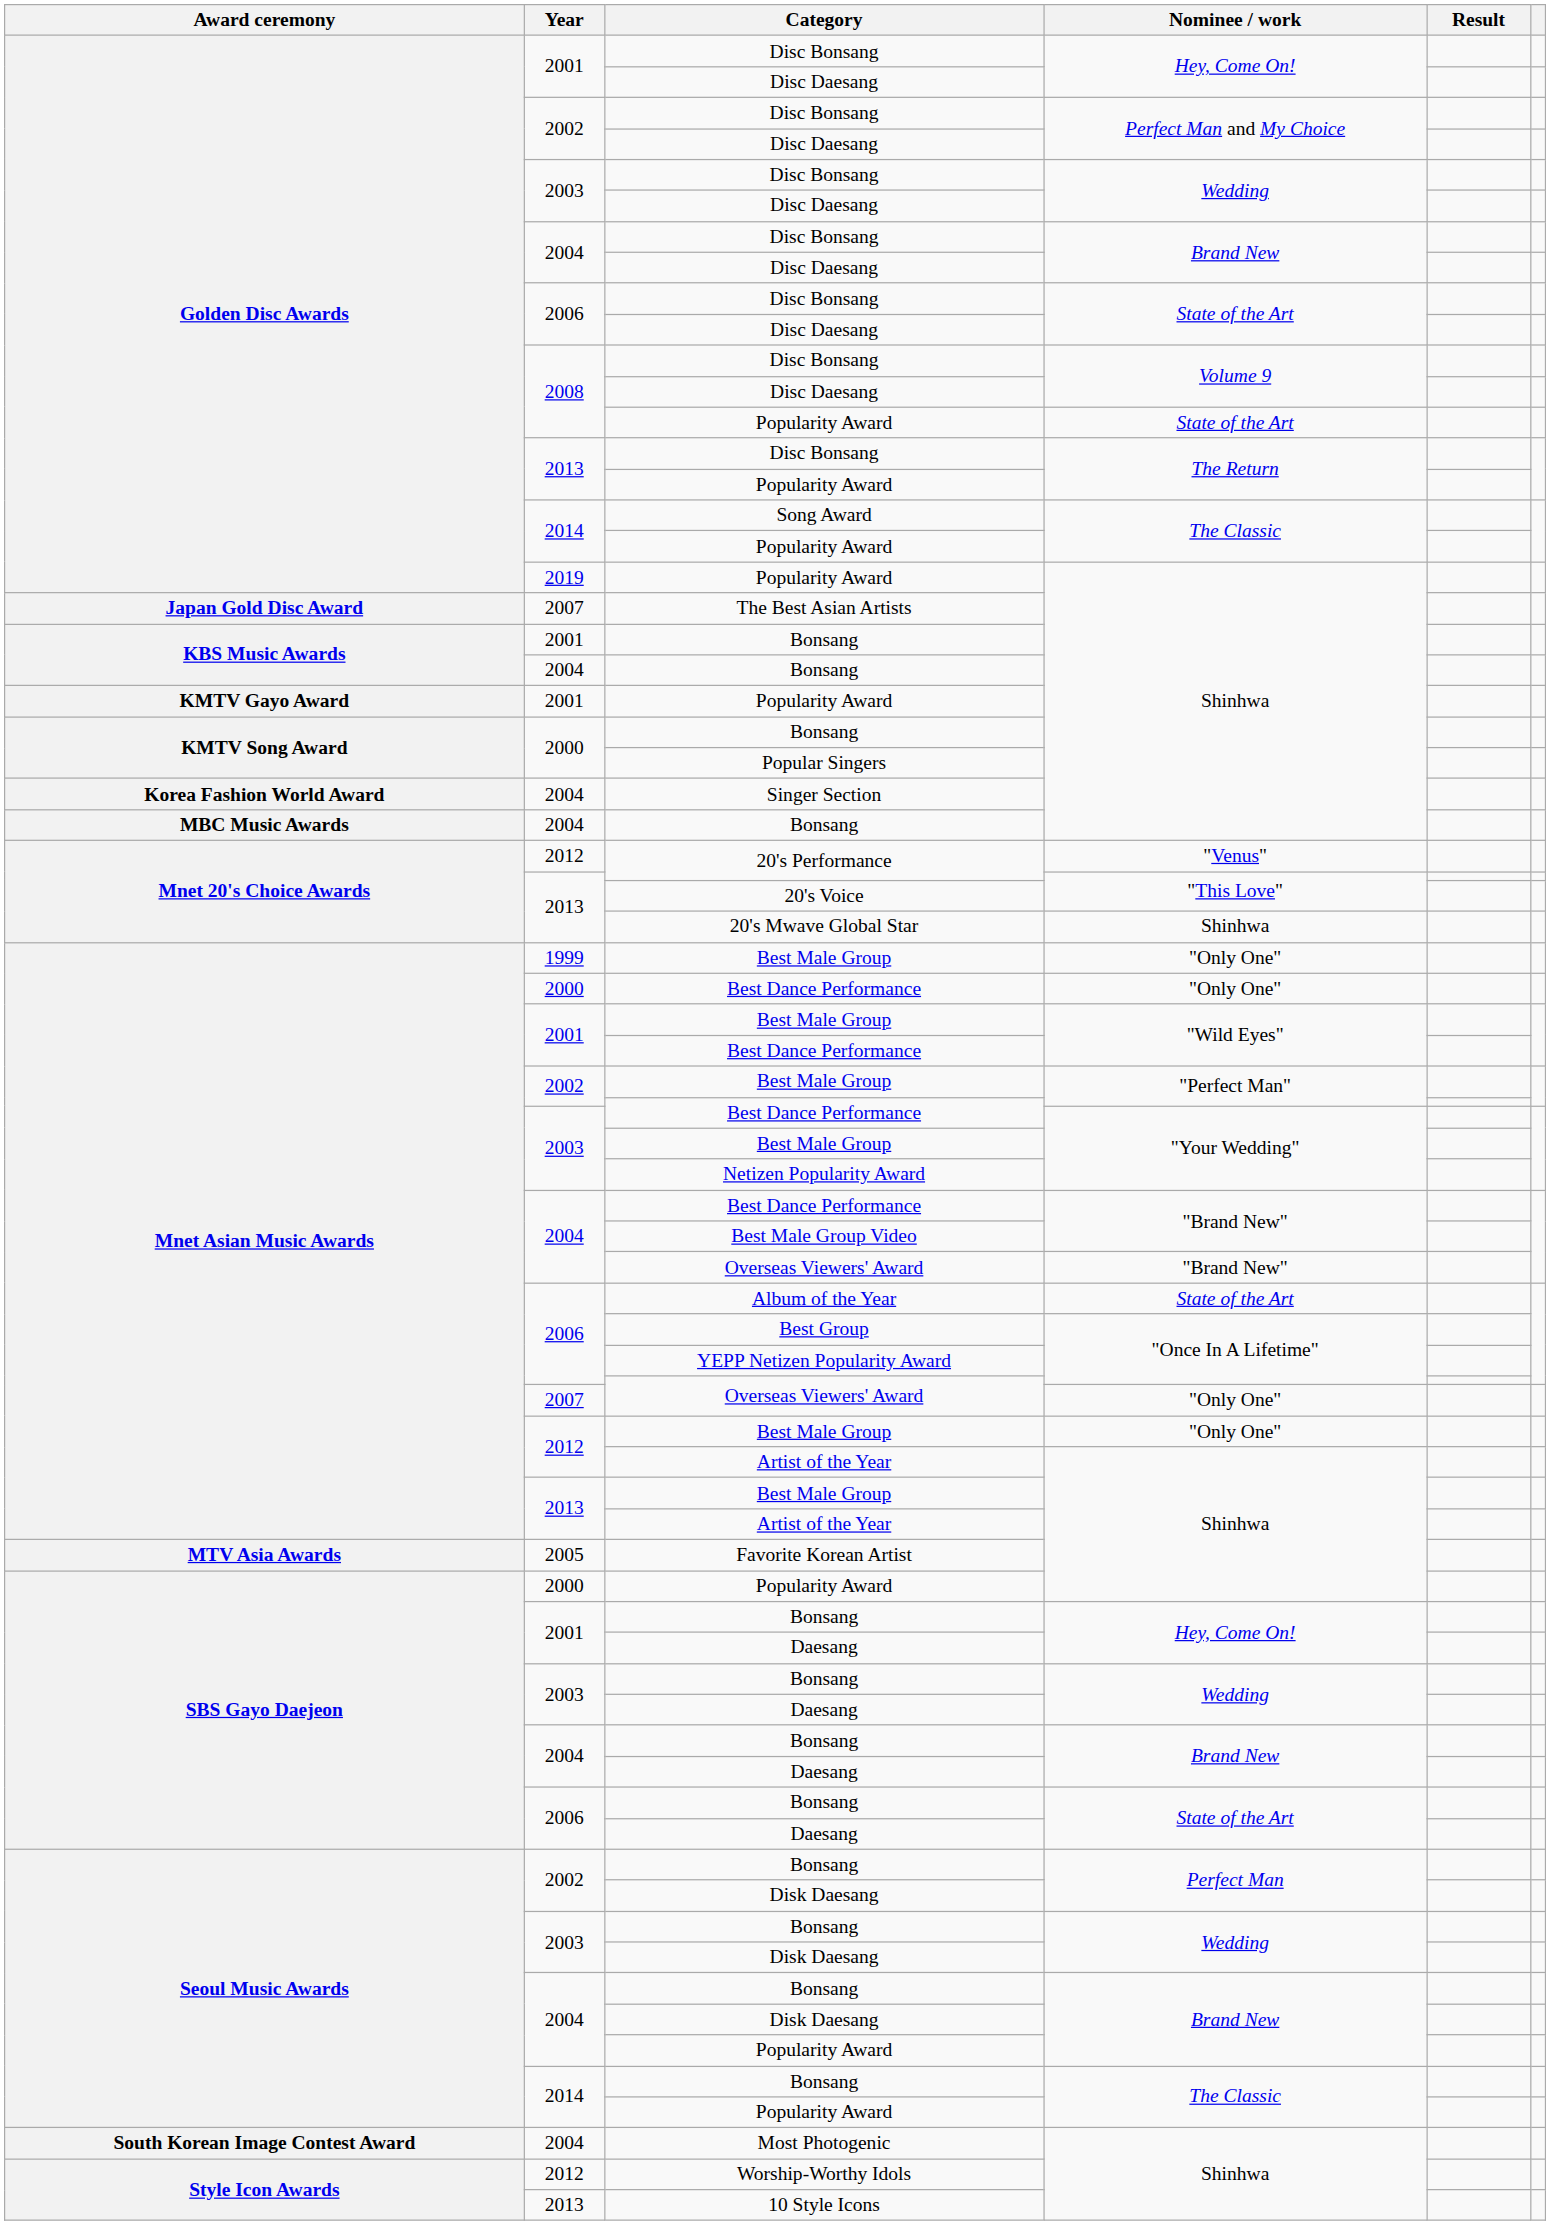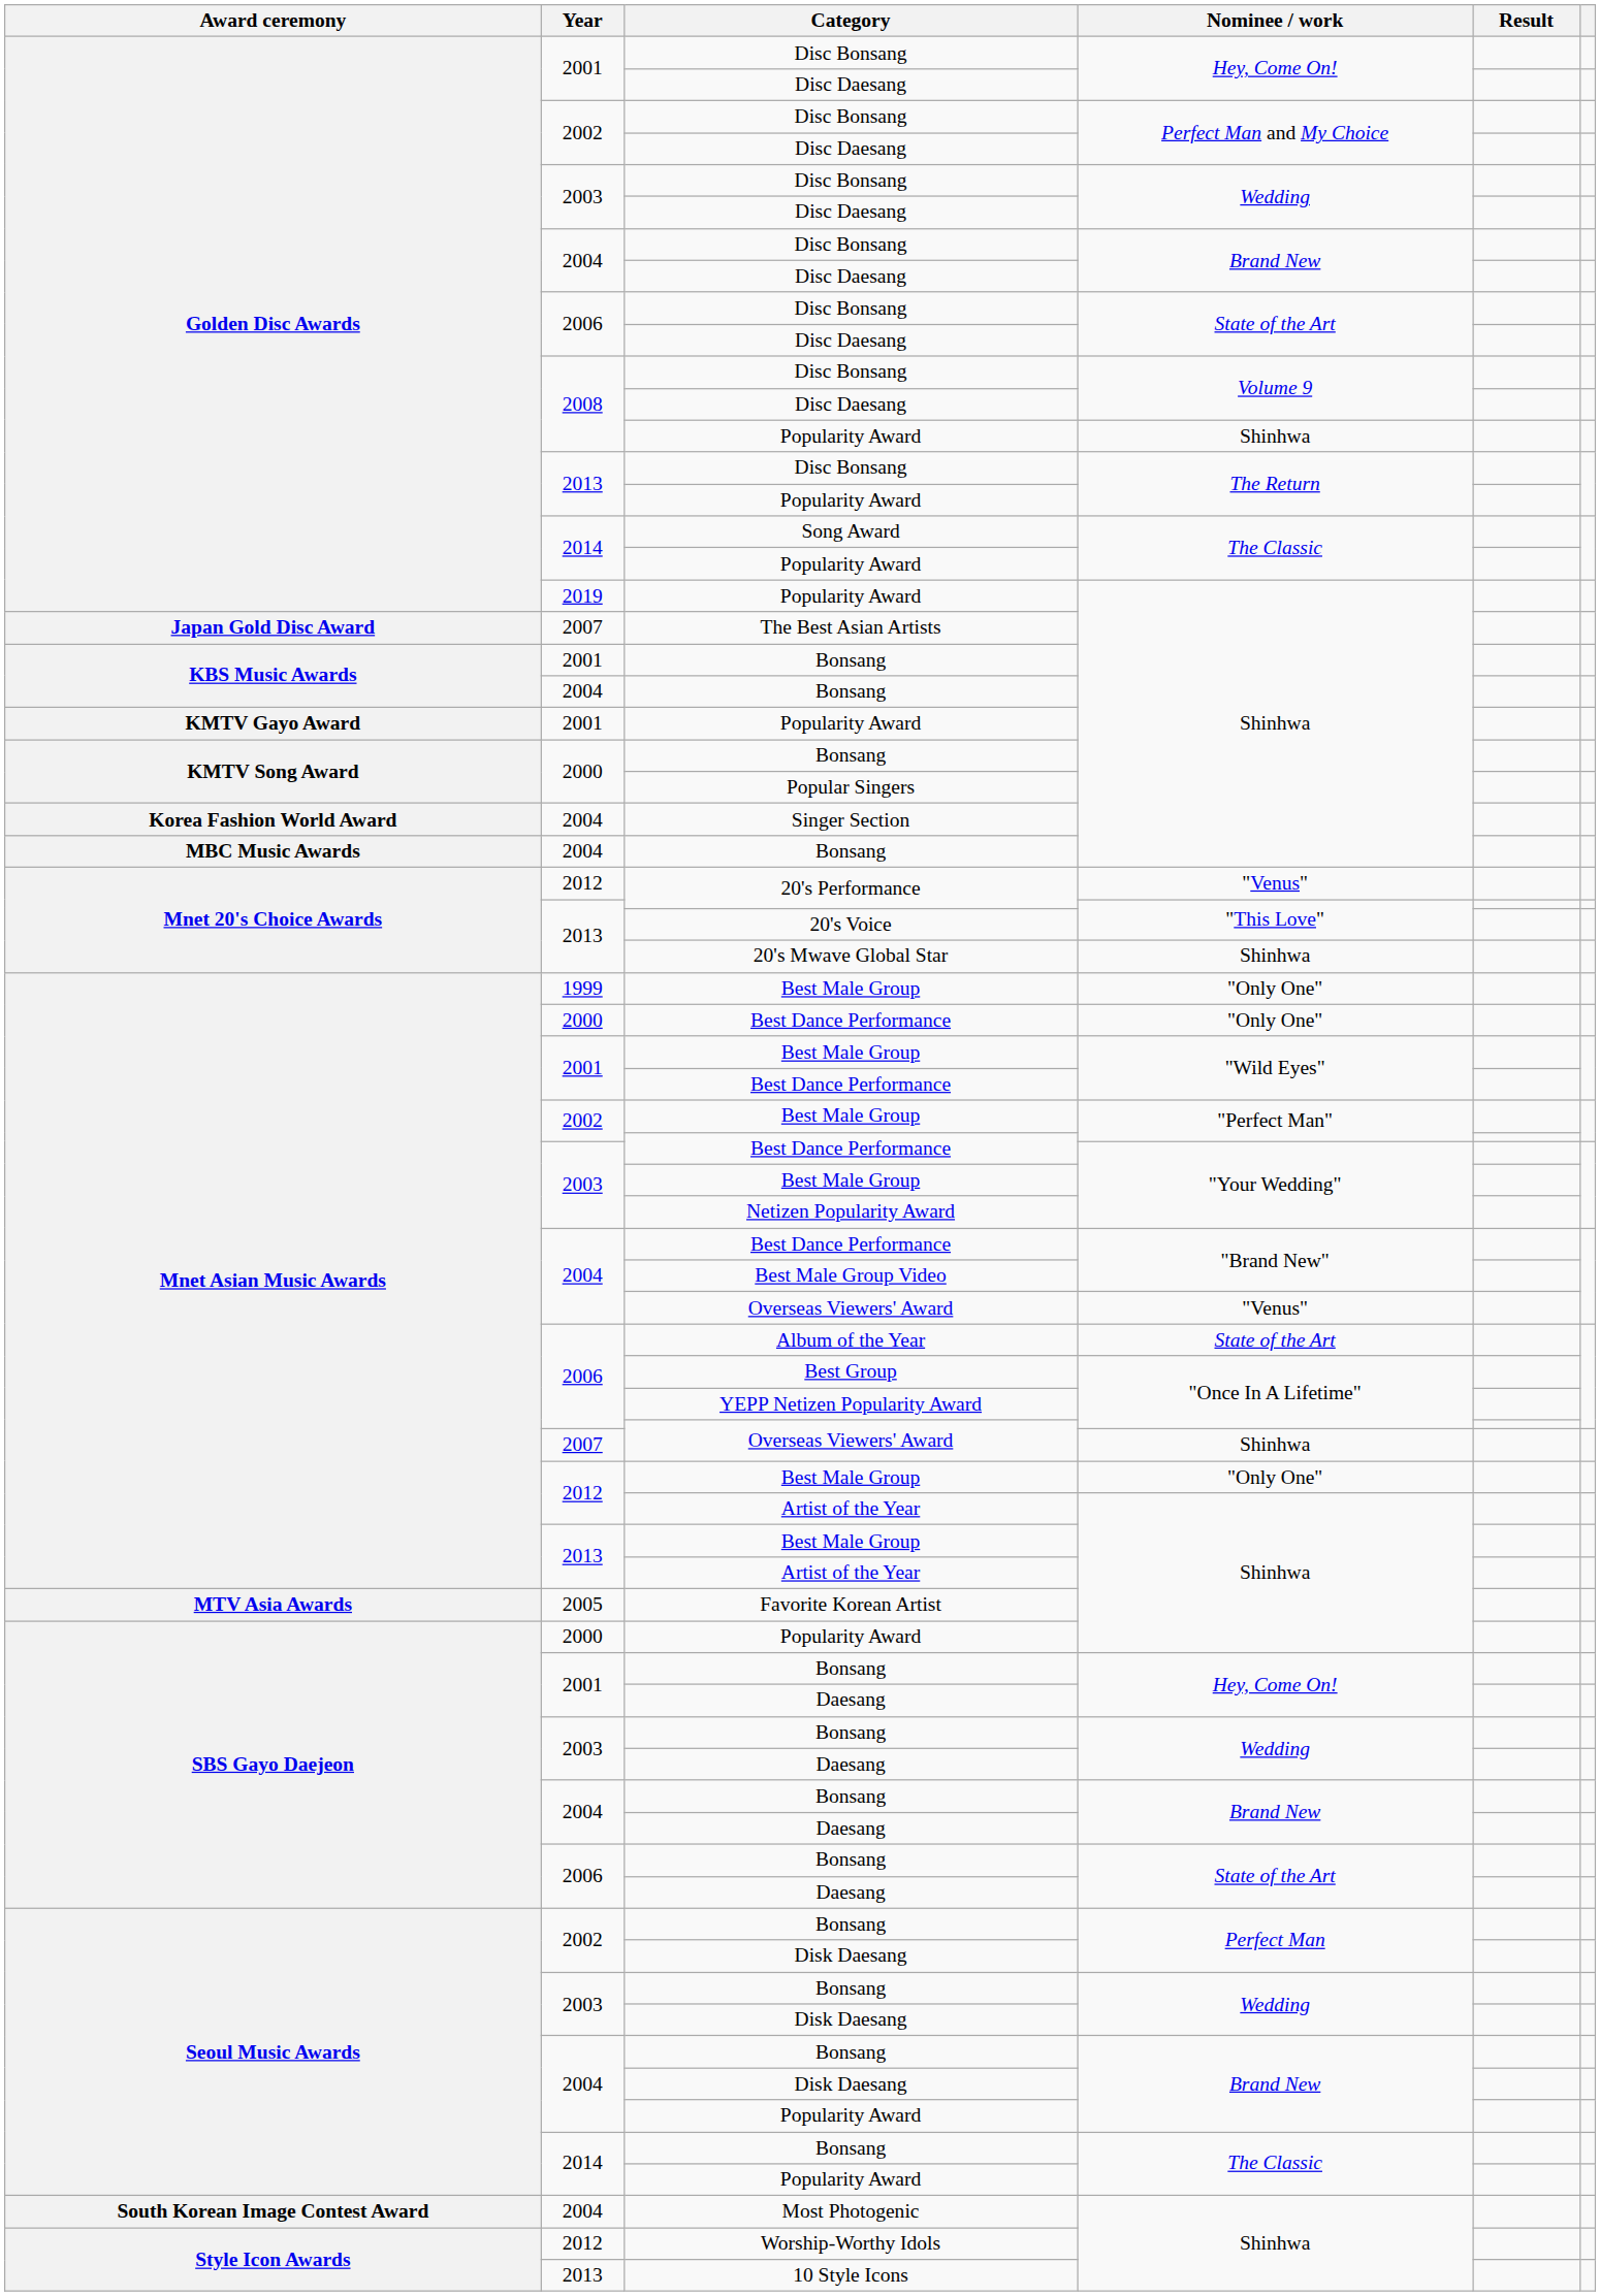 <table class="wikitable sortable plainrowheaders" style="text-align:center; width:100%">
 <tr>
 <th scope="col">Award ceremony</th>
 <th scope="col">Year</th>
 <th scope="col">Category</th>
 <th scope="col">Nominee / work</th>
 <th scope="col">Result</th>
 <th scope="col" class="unsortable"></th>
 </tr>
 <tr>
 <th scope="row" rowspan="18"><a href='#'>Golden Disc Awards</a></th>
 <td style="text-align:center" rowspan="2">2001</td>
 <td>Disc Bonsang</td>
 <td rowspan="2"><em><a href='#'>Hey, Come On!</a></em></td>
 <td></td>
 <td></td>
 </tr>
 <tr>
 <td>Disc Daesang</td>
 <td></td>
 <td></td>
 </tr>
 <tr>
 <td style="text-align:center" rowspan="2">2002</td>
 <td>Disc Bonsang</td>
 <td rowspan="2"><em><a href='#'>Perfect Man</a></em> and <em><a href='#'>My Choice</a></em></td>
 <td></td>
 <td></td>
 </tr>
 <tr>
 <td>Disc Daesang</td>
 <td></td>
 <td></td>
 </tr>
 <tr>
 <td style="text-align:center" rowspan="2">2003</td>
 <td>Disc Bonsang</td>
 <td rowspan="2"><em><a href='#'>Wedding</a></em></td>
 <td></td>
 <td></td>
 </tr>
 <tr>
 <td>Disc Daesang</td>
 <td></td>
 <td></td>
 </tr>
 <tr>
 <td style="text-align:center" rowspan="2">2004</td>
 <td>Disc Bonsang</td>
 <td rowspan="2"><em><a href='#'>Brand New</a></em></td>
 <td></td>
 <td></td>
 </tr>
 <tr>
 <td>Disc Daesang</td>
 <td></td>
 <td></td>
 </tr>
 <tr>
 <td style="text-align:center" rowspan="2">2006</td>
 <td>Disc Bonsang</td>
 <td rowspan="2"><em><a href='#'>State of the Art</a></em></td>
 <td></td>
 <td></td>
 </tr>
 <tr>
 <td>Disc Daesang</td>
 <td></td>
 <td></td>
 </tr>
 <tr>
 <td style="text-align:center" rowspan="3"><a href='#'>2008</a></td>
 <td>Disc Bonsang</td>
 <td rowspan="2"><em><a href='#'>Volume 9</a></em></td>
 <td></td>
 <td></td>
 </tr>
 <tr>
 <td>Disc Daesang</td>
 <td></td>
 <td></td>
 </tr>
 <tr>
 <td>Popularity Award</td>
-<td><em><a href='#'>State of the Art</a></em></td>
+<td>Shinhwa</td>
 <td></td>
 <td style="text-align:center"></td>
 </tr>
 <tr>
 <td style="text-align:center" rowspan="2"><a href='#'>2013</a></td>
 <td>Disc Bonsang</td>
 <td rowspan="2"><em><a href='#'>The Return</a></em></td>
 <td></td>
 <td style="text-align:center" rowspan="2"></td>
 </tr>
 <tr>
 <td>Popularity Award</td>
 <td></td>
 </tr>
 <tr>
 <td style="text-align:center" rowspan="2"><a href='#'>2014</a></td>
 <td>Song Award</td>
 <td rowspan="2"><em><a href='#'>The Classic</a></em></td>
 <td></td>
 <td style="text-align:center" rowspan="2"></td>
 </tr>
 <tr>
 <td>Popularity Award</td>
 <td></td>
 </tr>
 <tr>
 <td style="text-align:center"><a href='#'>2019</a></td>
 <td>Popularity Award</td>
 <td rowspan="9">Shinhwa</td>
 <td></td>
 <td></td>
 </tr>
 <tr>
 <th scope="row"><a href='#'>Japan Gold Disc Award</a></th>
 <td style="text-align:center">2007</td>
 <td>The Best Asian Artists</td>
 <td></td>
 <td></td>
 </tr>
 <tr>
 <th scope="row" rowspan="2"><a href='#'>KBS Music Awards</a></th>
 <td style="text-align:center">2001</td>
 <td>Bonsang</td>
 <td></td>
 <td></td>
 </tr>
 <tr>
 <td style="text-align:center">2004</td>
 <td>Bonsang</td>
 <td></td>
 <td></td>
 </tr>
 <tr>
 <th scope="row">KMTV Gayo Award</th>
 <td style="text-align:center">2001</td>
 <td>Popularity Award</td>
 <td></td>
 <td></td>
 </tr>
 <tr>
 <th scope="row" rowspan="2">KMTV Song Award</th>
 <td style="text-align:center" rowspan="2">2000</td>
 <td>Bonsang</td>
 <td></td>
 <td></td>
 </tr>
 <tr>
 <td>Popular Singers</td>
 <td></td>
 <td></td>
 </tr>
 <tr>
 <th scope="row">Korea Fashion World Award</th>
 <td style="text-align:center">2004</td>
 <td>Singer Section</td>
 <td></td>
 <td></td>
 </tr>
 <tr>
 <th scope="row">MBC Music Awards</th>
 <td style="text-align:center">2004</td>
 <td>Bonsang</td>
 <td></td>
 <td></td>
 </tr>
 <tr>
 <th scope="row" rowspan="4"><a href='#'>Mnet 20's Choice Awards</a></th>
 <td style="text-align:center">2012</td>
 <td rowspan="2">20's Performance</td>
 <td>"<a href='#'>Venus</a>"</td>
 <td></td>
 <td style="text-align:center"></td>
 </tr>
 <tr>
 <td style="text-align:center" rowspan="3">2013</td>
 <td rowspan="2">"<a href='#'>This Love</a>"</td>
 <td></td>
 <td style="text-align:center"></td>
 </tr>
 <tr>
 <td>20's Voice</td>
 <td></td>
 <td style="text-align:center"></td>
 </tr>
 <tr>
 <td>20's Mwave Global Star</td>
 <td>Shinhwa</td>
 <td></td>
 <td style="text-align:center"></td>
 </tr>
 <tr>
 <th scope="row" rowspan="21"><a href='#'>Mnet Asian Music Awards</a></th>
 <td style="text-align:center"><a href='#'>1999</a></td>
 <td><a href='#'>Best Male Group</a></td>
 <td>"Only One"</td>
 <td></td>
 <td style="text-align:center"></td>
 </tr>
 <tr>
 <td style="text-align:center"><a href='#'>2000</a></td>
 <td><a href='#'>Best Dance Performance</a></td>
 <td>"Only One"</td>
 <td></td>
 <td style="text-align:center"></td>
 </tr>
 <tr>
 <td style="text-align:center" rowspan="2"><a href='#'>2001</a></td>
 <td><a href='#'>Best Male Group</a></td>
 <td rowspan="2">"Wild Eyes"</td>
 <td></td>
 <td style="text-align:center" rowspan="2"></td>
 </tr>
 <tr>
 <td><a href='#'>Best Dance Performance</a></td>
 <td></td>
 </tr>
 <tr>
 <td style="text-align:center" rowspan="2"><a href='#'>2002</a></td>
 <td><a href='#'>Best Male Group</a></td>
 <td rowspan="2">"Perfect Man"</td>
 <td></td>
 <td style="text-align:center" rowspan="2"></td>
 </tr>
 <tr>
 <td rowspan="2"><a href='#'>Best Dance Performance</a></td>
 <td></td>
 </tr>
 <tr>
 <td style="text-align:center" rowspan="3"><a href='#'>2003</a></td>
 <td rowspan="3">"Your Wedding"</td>
 <td></td>
 <td style="text-align:center" rowspan="3"></td>
 </tr>
 <tr>
 <td><a href='#'>Best Male Group</a></td>
 <td></td>
 </tr>
 <tr>
 <td><a href='#'>Netizen Popularity Award</a></td>
 <td></td>
 </tr>
 <tr>
 <td style="text-align:center" rowspan="3"><a href='#'>2004</a></td>
 <td><a href='#'>Best Dance Performance</a></td>
 <td rowspan="2">"Brand New"</td>
 <td></td>
 <td style="text-align:center" rowspan="3"></td>
 </tr>
 <tr>
 <td><a href='#'>Best Male Group Video</a></td>
 <td></td>
 </tr>
 <tr>
 <td><a href='#'>Overseas Viewers' Award</a></td>
-<td>"Brand New"</td>
+<td>"Venus"</td>
 <td></td>
 </tr>
 <tr>
 <td style="text-align:center" rowspan="4"><a href='#'>2006</a></td>
 <td><a href='#'>Album of the Year</a></td>
 <td><em><a href='#'>State of the Art</a></em></td>
 <td></td>
 <td style="text-align:center" rowspan="4"></td>
 </tr>
 <tr>
 <td><a href='#'>Best Group</a></td>
 <td rowspan="3">"Once In A Lifetime"</td>
 <td></td>
 </tr>
 <tr>
 <td><a href='#'>YEPP Netizen Popularity Award</a></td>
 <td></td>
 </tr>
 <tr>
 <td rowspan="2"><a href='#'>Overseas Viewers' Award</a></td>
 <td></td>
 </tr>
 <tr>
 <td style="text-align:center"><a href='#'>2007</a></td>
-<td>"Only One"</td>
+<td>Shinhwa</td>
 <td></td>
 <td></td>
 </tr>
 <tr>
 <td style="text-align:center" rowspan="2"><a href='#'>2012</a></td>
 <td><a href='#'>Best Male Group</a></td>
 <td>"Only One"</td>
 <td></td>
 <td style="text-align:center"></td>
 </tr>
 <tr>
 <td><a href='#'>Artist of the Year</a></td>
 <td rowspan="5">Shinhwa</td>
 <td></td>
 <td></td>
 </tr>
 <tr>
 <td style="text-align:center" rowspan="2"><a href='#'>2013</a></td>
 <td><a href='#'>Best Male Group</a></td>
 <td></td>
 <td style="text-align:center"></td>
 </tr>
 <tr>
 <td><a href='#'>Artist of the Year</a></td>
 <td></td>
 <td></td>
 </tr>
 <tr>
 <th scope="row"><a href='#'>MTV Asia Awards</a></th>
 <td style="text-align:center">2005</td>
 <td>Favorite Korean Artist</td>
 <td></td>
 <td></td>
 </tr>
 <tr>
 <th scope="row" rowspan="9"><a href='#'>SBS Gayo Daejeon</a></th>
 <td style="text-align:center">2000</td>
 <td>Popularity Award</td>
 <td></td>
 <td></td>
 </tr>
 <tr>
 <td style="text-align:center" rowspan="2">2001</td>
 <td>Bonsang</td>
 <td rowspan="2"><em><a href='#'>Hey, Come On!</a></em></td>
 <td></td>
 <td></td>
 </tr>
 <tr>
 <td>Daesang</td>
 <td></td>
 <td></td>
 </tr>
 <tr>
 <td style="text-align:center" rowspan="2">2003</td>
 <td>Bonsang</td>
 <td rowspan="2"><em><a href='#'>Wedding</a></em></td>
 <td></td>
 <td></td>
 </tr>
 <tr>
 <td>Daesang</td>
 <td></td>
 <td></td>
 </tr>
 <tr>
 <td style="text-align:center" rowspan="2">2004</td>
 <td>Bonsang</td>
 <td rowspan="2"><em><a href='#'>Brand New</a></em></td>
 <td></td>
 <td></td>
 </tr>
 <tr>
 <td>Daesang</td>
 <td></td>
 <td></td>
 </tr>
 <tr>
 <td style="text-align:center" rowspan="2">2006</td>
 <td>Bonsang</td>
 <td rowspan="2"><em><a href='#'>State of the Art</a></em></td>
 <td></td>
 <td></td>
 </tr>
 <tr>
 <td>Daesang</td>
 <td></td>
 <td></td>
 </tr>
 <tr>
 <th scope="row" rowspan="9"><a href='#'>Seoul Music Awards</a></th>
 <td style="text-align:center" rowspan="2">2002</td>
 <td>Bonsang</td>
 <td rowspan="2"><em><a href='#'>Perfect Man</a></em></td>
 <td></td>
 <td></td>
 </tr>
 <tr>
 <td>Disk Daesang</td>
 <td></td>
 <td></td>
 </tr>
 <tr>
 <td style="text-align:center" rowspan="2">2003</td>
 <td>Bonsang</td>
 <td rowspan="2"><em><a href='#'>Wedding</a></em></td>
 <td></td>
 <td></td>
 </tr>
 <tr>
 <td>Disk Daesang</td>
 <td></td>
 <td></td>
 </tr>
 <tr>
 <td style="text-align:center" rowspan="3">2004</td>
 <td>Bonsang</td>
 <td rowspan="3"><em><a href='#'>Brand New</a></em></td>
 <td></td>
 <td></td>
 </tr>
 <tr>
 <td>Disk Daesang</td>
 <td></td>
 <td></td>
 </tr>
 <tr>
 <td>Popularity Award</td>
 <td></td>
 <td></td>
 </tr>
 <tr>
 <td style="text-align:center" rowspan="2">2014</td>
 <td>Bonsang</td>
 <td rowspan="2"><em><a href='#'>The Classic</a></em></td>
 <td></td>
 <td style="text-align:center"></td>
 </tr>
 <tr>
 <td>Popularity Award</td>
 <td></td>
 <td></td>
 </tr>
 <tr>
 <th scope="row">South Korean Image Contest Award</th>
 <td style="text-align:center">2004</td>
 <td>Most Photogenic</td>
 <td rowspan="3">Shinhwa</td>
 <td></td>
 <td></td>
 </tr>
 <tr>
 <th scope="row" rowspan=2><a href='#'>Style Icon Awards</a></th>
 <td style="text-align:center">2012</td>
 <td>Worship-Worthy Idols</td>
 <td></td>
 <td style="text-align:center"></td>
 </tr>
 <tr>
 <td style="text-align:center">2013</td>
 <td>10 Style Icons</td>
 <td></td>
 <td style="text-align:center"></td>
 </tr>
 </table>
